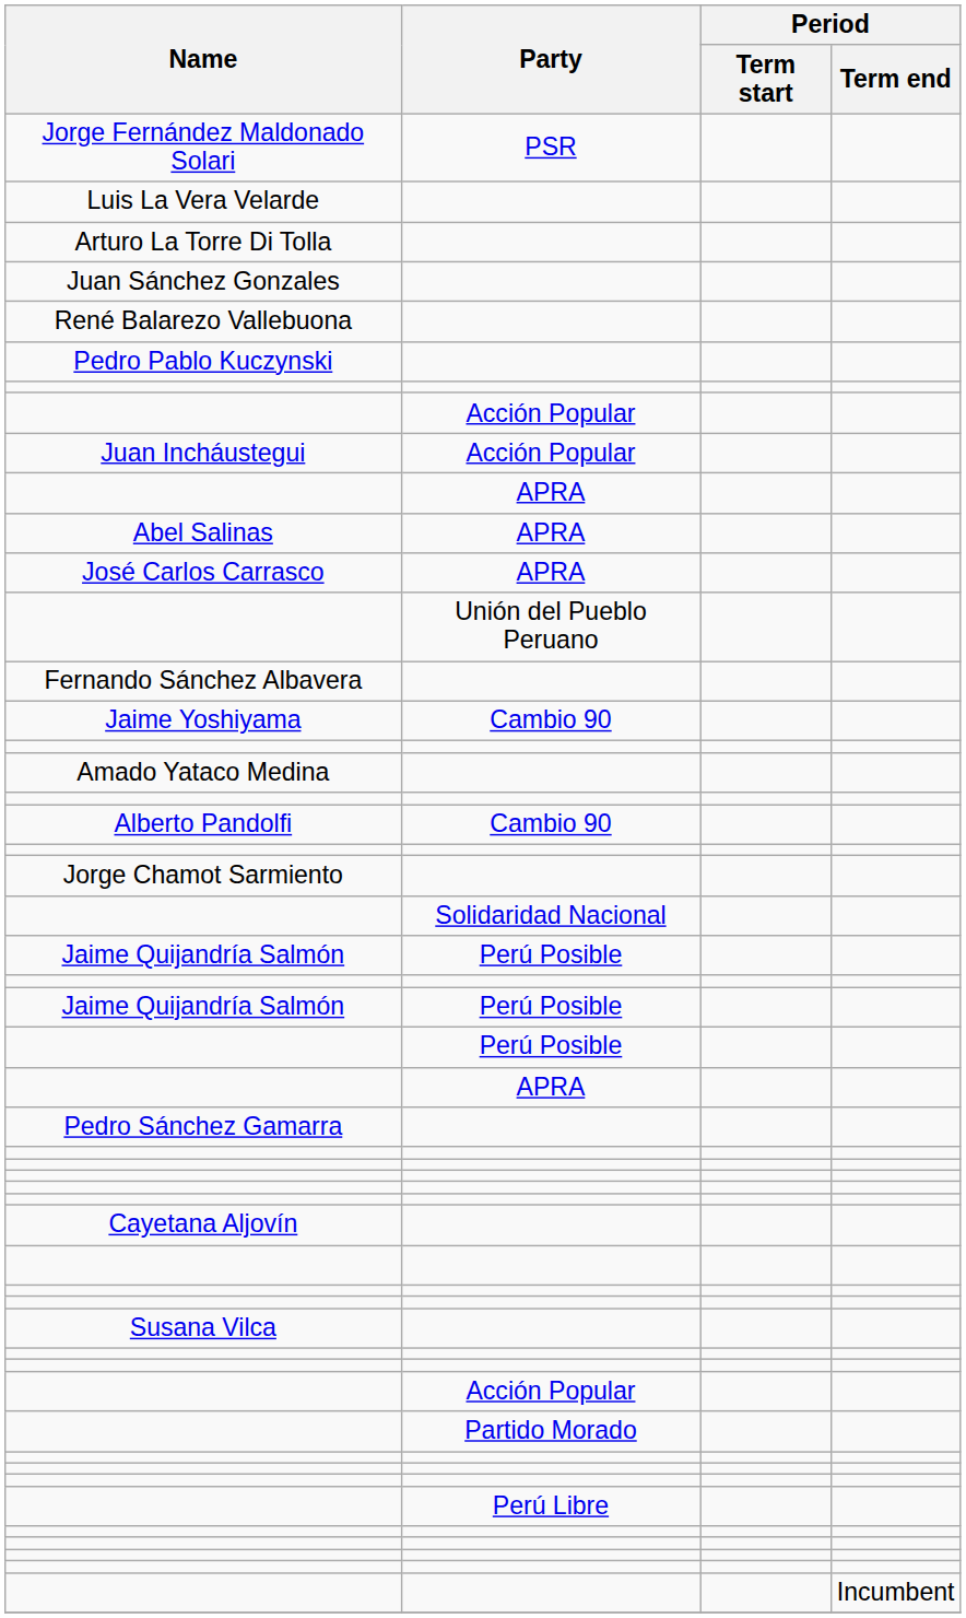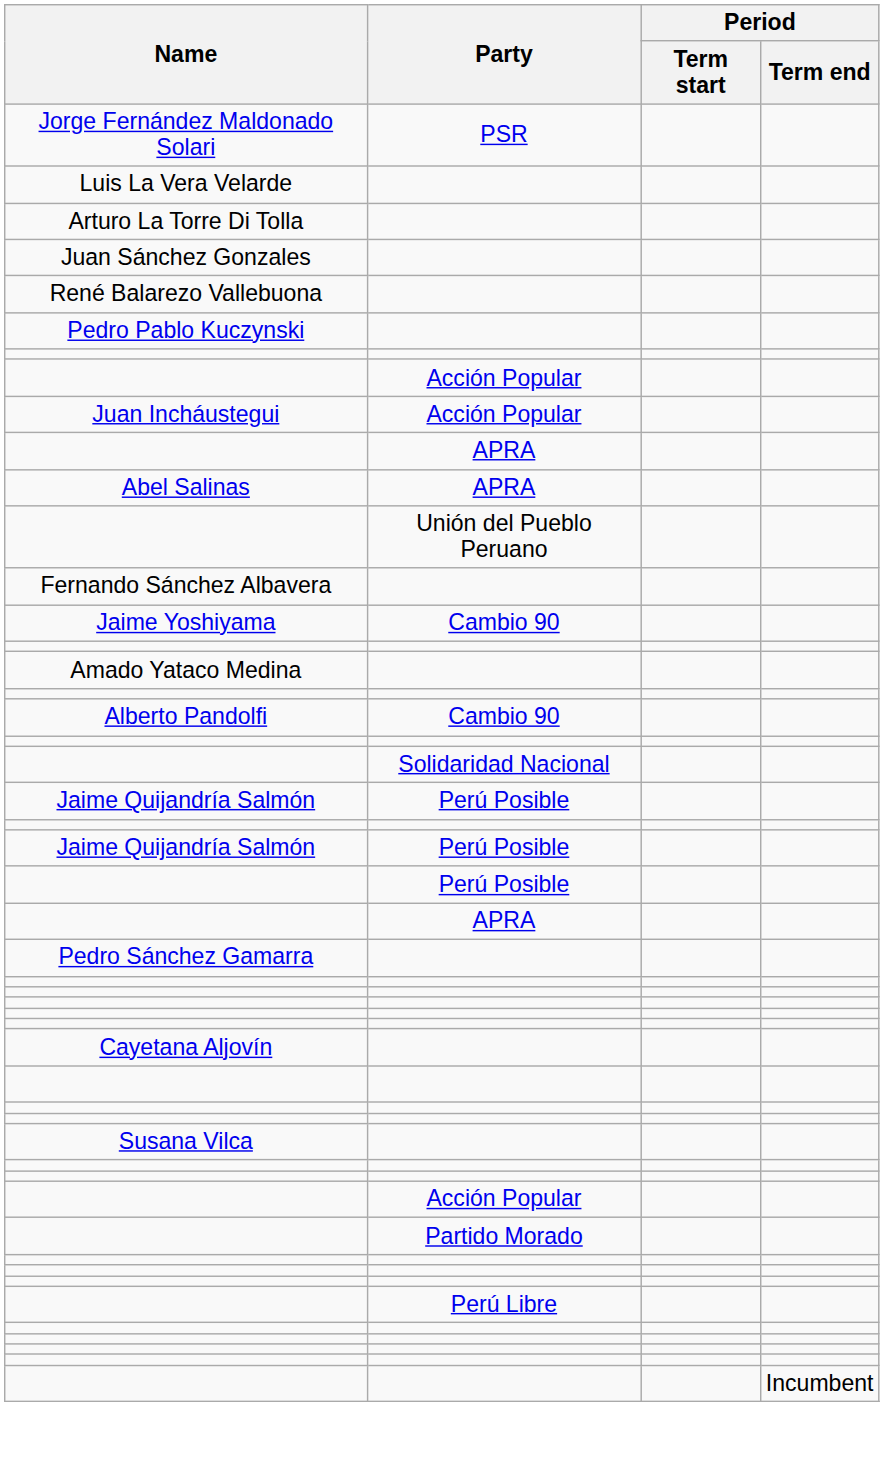 <table class="wikitable" style="text-align: center">
 <tr>
 <th rowspan=2><strong>Name</strong></th>
 <th rowspan=2><strong>Party</strong></th>
 <th colspan=2><strong>Period</strong></th>
 </tr>
 <tr>
 <th>Term start</th>
 <th>Term end</th>
 </tr>
 <tr>
 <td><a href='#'>Jorge Fernández Maldonado Solari</a></td>
 <td><a href='#'>PSR</a></td>
 <td></td>
 <td></td>
 </tr>
 <tr>
 <td>Luis La Vera Velarde</td>
 <td></td>
 <td></td>
 <td></td>
 </tr>
 <tr>
 <td>Arturo La Torre Di Tolla</td>
 <td></td>
 <td></td>
 <td></td>
 </tr>
 <tr>
 <td>Juan Sánchez Gonzales</td>
 <td></td>
 <td></td>
 <td></td>
 </tr>
 <tr>
 <td>René Balarezo Vallebuona</td>
 <td></td>
 <td></td>
 <td></td>
 </tr>
 <tr>
 <td><a href='#'>Pedro Pablo Kuczynski</a></td>
 <td></td>
 <td></td>
 <td></td>
 </tr>
 <tr>
 <td></td>
 <td></td>
 <td></td>
 <td></td>
 </tr>
 <tr>
 <td></td>
 <td><a href='#'>Acción Popular</a></td>
 <td></td>
 <td></td>
 </tr>
 <tr>
 <td><a href='#'>Juan Incháustegui</a></td>
 <td><a href='#'>Acción Popular</a></td>
 <td></td>
 <td></td>
 </tr>
 <tr>
 <td></td>
 <td><a href='#'>APRA</a></td>
 <td></td>
 <td></td>
 </tr>
 <tr>
 <td><a href='#'>Abel Salinas</a></td>
 <td><a href='#'>APRA</a></td>
 <td></td>
 <td></td>
 </tr>
 <tr>
-<td><a href='#'>José Carlos Carrasco</a></td>
-<td><a href='#'>APRA</a></td>
-<td></td>
-<td></td>
-</tr>
-<tr>
 <td></td>
 <td>Unión del Pueblo Peruano</td>
 <td></td>
 <td></td>
 </tr>
 <tr>
 <td>Fernando Sánchez Albavera</td>
 <td></td>
 <td></td>
 <td></td>
 </tr>
 <tr>
 <td><a href='#'>Jaime Yoshiyama</a></td>
 <td><a href='#'>Cambio 90</a></td>
 <td></td>
 <td></td>
 </tr>
 <tr>
 <td></td>
 <td></td>
 <td></td>
 <td></td>
 </tr>
 <tr>
 <td>Amado Yataco Medina</td>
 <td></td>
 <td></td>
 <td></td>
 </tr>
 <tr>
 <td></td>
 <td></td>
 <td></td>
 <td></td>
 </tr>
 <tr>
 <td><a href='#'>Alberto Pandolfi</a></td>
 <td><a href='#'>Cambio 90</a></td>
 <td></td>
 <td></td>
 </tr>
 <tr>
 <td></td>
-<td></td>
-<td></td>
-<td></td>
-</tr>
-<tr>
-<td>Jorge Chamot Sarmiento</td>
 <td></td>
 <td></td>
 <td></td>
 </tr>
 <tr>
 <td></td>
 <td><a href='#'>Solidaridad Nacional</a></td>
 <td></td>
 <td></td>
 </tr>
 <tr>
 <td><a href='#'>Jaime Quijandría Salmón</a></td>
 <td><a href='#'>Perú Posible</a></td>
 <td></td>
 <td></td>
 </tr>
 <tr>
 <td></td>
 <td></td>
 <td></td>
 <td></td>
 </tr>
 <tr>
 <td><a href='#'>Jaime Quijandría Salmón</a></td>
 <td><a href='#'>Perú Posible</a></td>
 <td></td>
 <td></td>
 </tr>
 <tr>
 <td></td>
 <td><a href='#'>Perú Posible</a></td>
 <td></td>
 <td></td>
 </tr>
 <tr>
 <td></td>
 <td><a href='#'>APRA</a></td>
 <td></td>
 <td></td>
 </tr>
 <tr>
 <td><a href='#'>Pedro Sánchez Gamarra</a></td>
 <td></td>
 <td></td>
 <td></td>
 </tr>
 <tr>
 <td></td>
 <td></td>
 <td></td>
 <td></td>
 </tr>
 <tr>
 <td></td>
 <td></td>
 <td></td>
 <td></td>
 </tr>
 <tr>
 <td></td>
 <td></td>
 <td></td>
 <td></td>
 </tr>
 <tr>
 <td></td>
 <td></td>
 <td></td>
 <td></td>
 </tr>
 <tr>
 <td></td>
 <td></td>
 <td></td>
 <td></td>
 </tr>
 <tr>
 <td><a href='#'>Cayetana Aljovín</a></td>
 <td></td>
 <td></td>
 <td></td>
 </tr>
 <tr>
 <td></td>
 <td></td>
 <td><br></td>
 <td><br></td>
 </tr>
 <tr>
 <td></td>
 <td></td>
 <td></td>
 <td></td>
 </tr>
 <tr>
 <td></td>
 <td></td>
 <td></td>
 <td></td>
 </tr>
 <tr>
 <td><a href='#'>Susana Vilca</a></td>
 <td></td>
 <td></td>
 <td></td>
 </tr>
 <tr>
 <td></td>
 <td></td>
 <td></td>
 <td></td>
 </tr>
 <tr>
 <td></td>
 <td></td>
 <td></td>
 <td></td>
 </tr>
 <tr>
 <td></td>
 <td><a href='#'>Acción Popular</a></td>
 <td></td>
 <td></td>
 </tr>
 <tr>
 <td></td>
 <td><a href='#'>Partido Morado</a></td>
 <td></td>
 <td></td>
 </tr>
 <tr>
 <td></td>
 <td></td>
 <td></td>
 <td></td>
 </tr>
 <tr>
 <td></td>
 <td></td>
 <td></td>
 <td></td>
 </tr>
 <tr>
 <td></td>
 <td></td>
 <td></td>
 <td></td>
 </tr>
 <tr>
 <td></td>
 <td><a href='#'>Perú Libre</a></td>
 <td></td>
 <td></td>
 </tr>
 <tr>
 <td></td>
 <td></td>
 <td></td>
 <td></td>
 </tr>
 <tr>
 <td></td>
 <td></td>
 <td></td>
 <td></td>
 </tr>
 <tr>
 <td></td>
 <td></td>
 <td></td>
 <td></td>
 </tr>
 <tr>
 <td></td>
 <td></td>
 <td></td>
 <td></td>
 </tr>
 <tr>
 <td></td>
 <td></td>
 <td></td>
 <td>Incumbent</td>
 </tr>
 <tr>
 </tr>
 </table>
